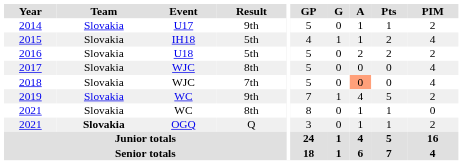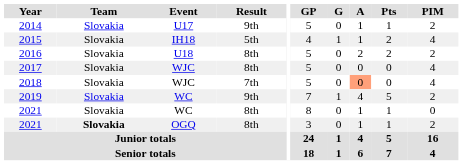 <table border="0" cellpadding="1" cellspacing="0" ID="Table3" style="text-align:center; width:40em;">
 <tr bgcolor="#e0e0e0">
 <th>Year</th>
 <th>Team</th>
 <th>Event</th>
 <th>Result</th>
 <th rowspan="99" bgcolor="#ffffff"></th>
 <th>GP</th>
 <th>G</th>
 <th>A</th>
 <th>Pts</th>
 <th>PIM</th>
 </tr>
 <tr>
 <td><a href='#'>2014</a></td>
 <td><a href='#'>Slovakia</a></td>
 <td><a href='#'>U17</a></td>
 <td>9th</td>
 <td>5</td>
 <td>0</td>
 <td>1</td>
 <td>1</td>
 <td>2</td>
 </tr>
 <tr bgcolor="#f0f0f0">
 <td><a href='#'>2015</a></td>
 <td>Slovakia</td>
 <td><a href='#'>IH18</a></td>
 <td>5th</td>
 <td>4</td>
 <td>1</td>
 <td>1</td>
 <td>2</td>
 <td>4</td>
 </tr>
 <tr>
 <td><a href='#'>2016</a></td>
 <td>Slovakia</td>
 <td><a href='#'>U18</a></td>
-<td>5th</td>
+<td>8th</td>
 <td>5</td>
 <td>0</td>
 <td>2</td>
 <td>2</td>
 <td>2</td>
 </tr>
 <tr bgcolor="#f0f0f0">
 <td><a href='#'>2017</a></td>
 <td>Slovakia</td>
 <td><a href='#'>WJC</a></td>
 <td>8th</td>
 <td>5</td>
 <td>0</td>
 <td>0</td>
 <td>0</td>
 <td>4</td>
 </tr>
 <tr>
 <td><a href='#'>2018</a></td>
 <td>Slovakia</td>
 <td>WJC</td>
 <td>7th</td>
 <td>5</td>
 <td>0</td>
 <td style="background: lightsalmon;">0</td>
 <td>0</td>
 <td>4</td>
 </tr>
 <tr bgcolor="#f0f0f0">
 <td><a href='#'>2019</a></td>
 <td><a href='#'>Slovakia</a></td>
 <td><a href='#'>WC</a></td>
 <td>9th</td>
 <td>7</td>
 <td>1</td>
 <td>4</td>
 <td>5</td>
 <td>2</td>
 </tr>
 <tr>
 <td><a href='#'>2021</a></td>
 <td>Slovakia</td>
 <td>WC</td>
 <td>8th</td>
 <td>8</td>
 <td>0</td>
 <td>1</td>
 <td>1</td>
 <td>0</td>
 </tr>
 <tr bgcolor="#f0f0f0">
 <td><a href='#'>2021</a></td>
 <td><strong>Slovakia</strong></td>
 <td><a href='#'>OGQ</a></td>
-<td>Q</td>
+<td>8th</td>
 <td>3</td>
 <td>0</td>
 <td>1</td>
 <td>1</td>
 <td>2</td>
 </tr>
 <tr bgcolor="#e0e0e0">
 <th colspan="4">Junior totals</th>
 <th>24</th>
 <th>1</th>
 <th>4</th>
 <th>5</th>
 <th>16</th>
 </tr>
 <tr bgcolor="#e0e0e0">
 <th colspan="4">Senior totals</th>
 <th>18</th>
 <th>1</th>
 <th>6</th>
 <th>7</th>
 <th>4</th>
 </tr>
 </table>
